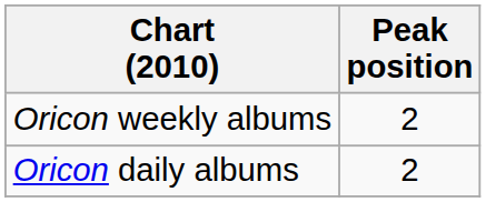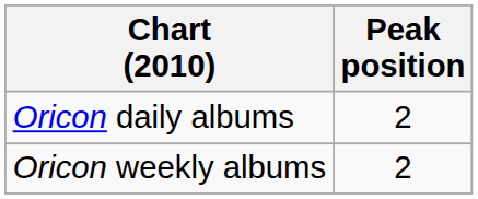 <table class="wikitable">
 <tr>
 <th>Chart<br>(2010)</th>
 <th>Peak<br>position</th>
 </tr>
 <tr>
+<td><em><a href='#'>Oricon</a></em> daily albums</td>
+<td align="center">2</td>
+</tr>
+<tr>
 <td><em>Oricon</em> weekly albums</td>
 <td align="center">2</td>
 </tr>
-<tr>
-<td><em><a href='#'>Oricon</a></em> daily albums</td>
-<td align="center">2</td>
-</tr>
 </table>
